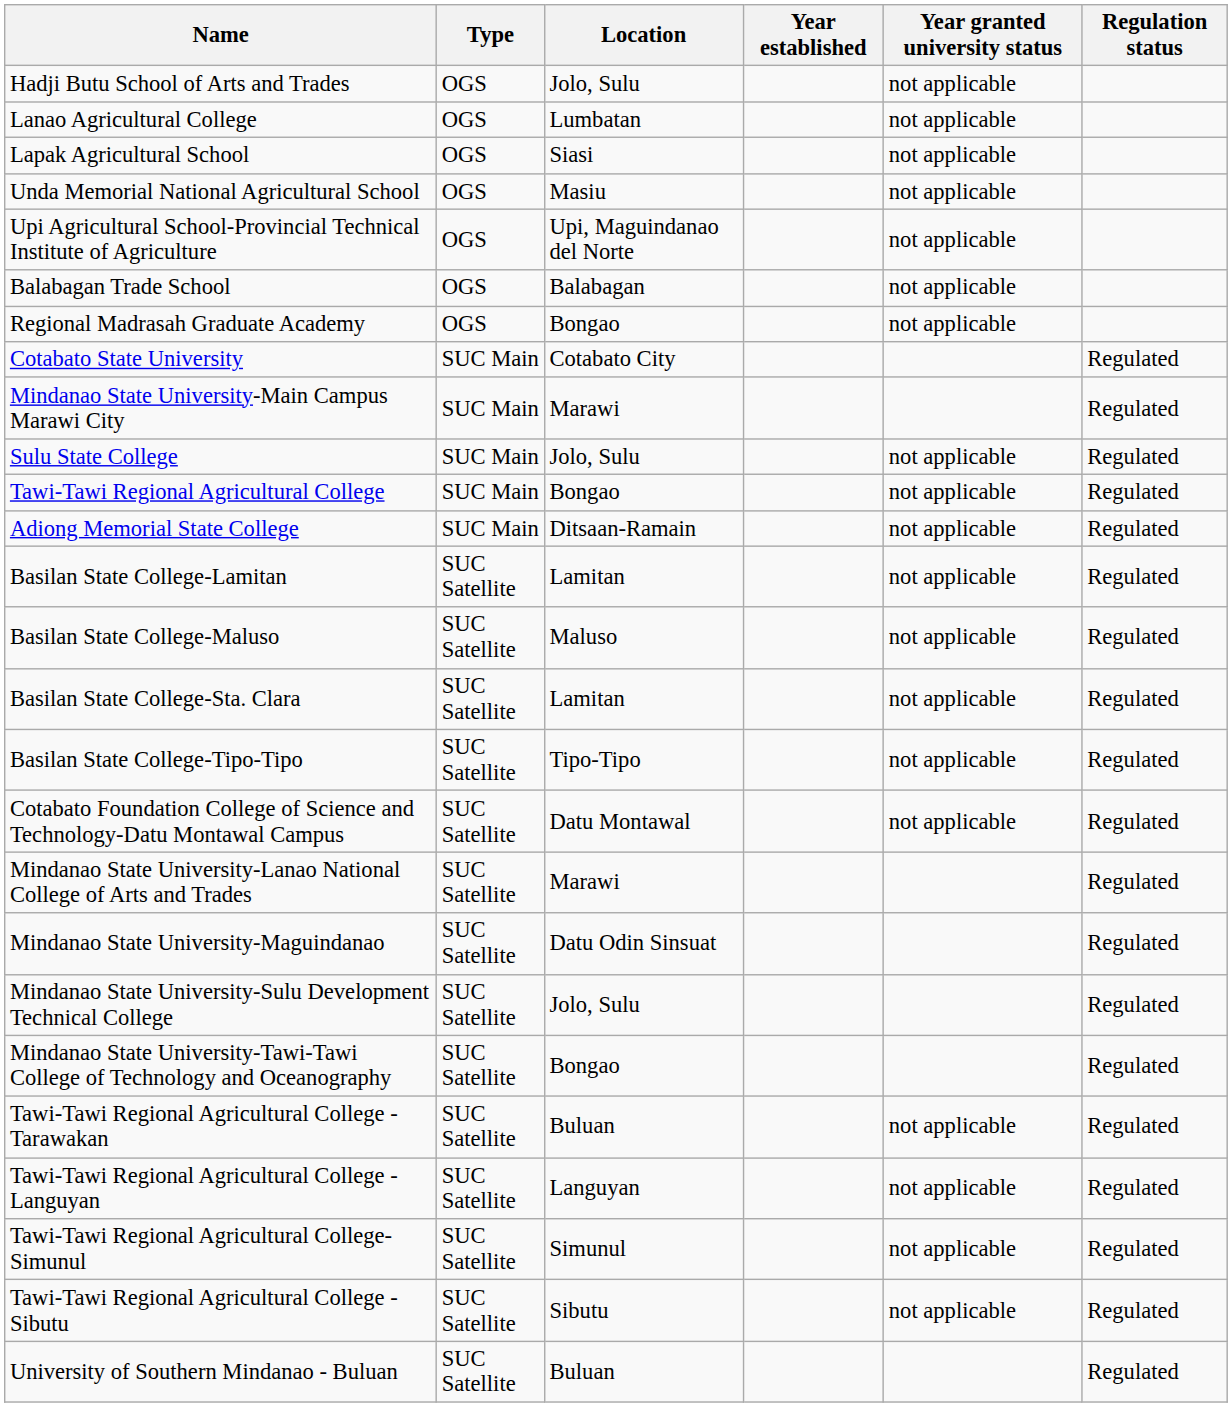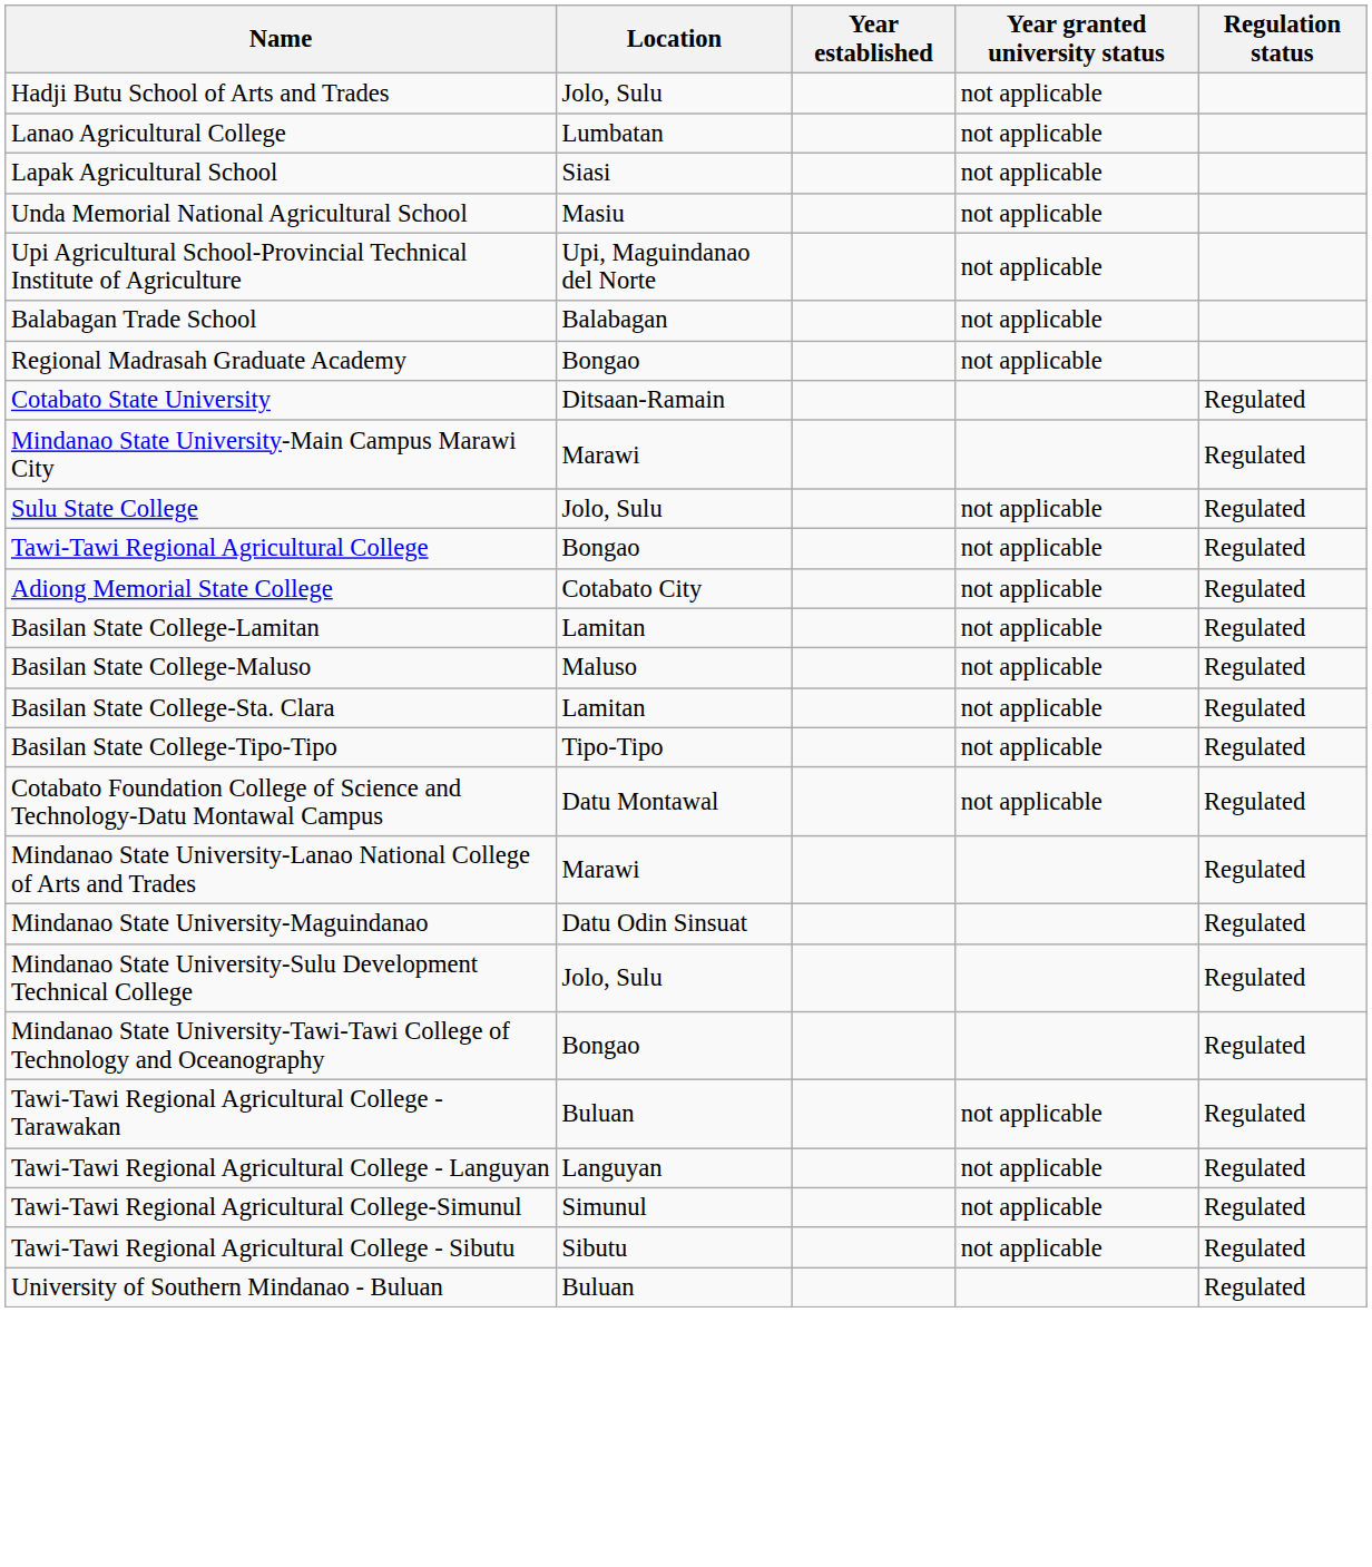 <table class="wikitable sortable static-row-numbers">
 <tr>
 <th>Name</th>
-<th>Type</th>
 <th class="unsortable">Location</th>
 <th>Year established</th>
 <th style="vertical-align:middle;">Year granted university status</th>
 <th style="vertical-align:middle;">Regulation status</th>
 </tr>
 <tr>
 <td>Hadji Butu School of Arts and Trades</td>
-<td>OGS</td>
 <td>Jolo, Sulu</td>
 <td></td>
 <td style="vertical-align:middle;">not applicable</td>
 <td></td>
 </tr>
 <tr>
 <td>Lanao Agricultural College</td>
-<td>OGS</td>
 <td>Lumbatan</td>
 <td></td>
 <td style="vertical-align:middle;">not applicable</td>
 <td></td>
 </tr>
 <tr>
 <td>Lapak Agricultural School</td>
-<td>OGS</td>
 <td>Siasi</td>
 <td></td>
 <td style="vertical-align:middle;">not applicable</td>
 <td></td>
 </tr>
 <tr>
 <td>Unda Memorial National Agricultural School</td>
-<td>OGS</td>
 <td>Masiu</td>
 <td></td>
 <td style="vertical-align:middle;">not applicable</td>
 <td></td>
 </tr>
 <tr>
 <td>Upi Agricultural School-Provincial Technical Institute of Agriculture</td>
-<td>OGS</td>
 <td>Upi, Maguindanao del Norte</td>
 <td></td>
 <td style="vertical-align:middle;">not applicable</td>
 <td></td>
 </tr>
 <tr>
 <td>Balabagan Trade School</td>
-<td>OGS</td>
 <td>Balabagan</td>
 <td></td>
 <td style="vertical-align:middle;">not applicable</td>
 <td></td>
 </tr>
 <tr>
 <td>Regional Madrasah Graduate Academy</td>
-<td>OGS</td>
 <td>Bongao</td>
 <td></td>
 <td style="vertical-align:middle;">not applicable</td>
 <td></td>
 </tr>
 <tr>
 <td><a href='#'>Cotabato State University</a></td>
-<td>SUC Main</td>
-<td>Cotabato City</td>
+<td>Ditsaan-Ramain</td>
 <td></td>
 <td></td>
 <td style="vertical-align:middle;">Regulated</td>
 </tr>
 <tr>
 <td><a href='#'>Mindanao State University</a>-Main Campus Marawi City</td>
-<td>SUC Main</td>
 <td>Marawi</td>
 <td></td>
 <td></td>
 <td style="vertical-align:middle;">Regulated</td>
 </tr>
 <tr>
 <td><a href='#'>Sulu State College</a></td>
-<td>SUC Main</td>
 <td>Jolo, Sulu</td>
 <td></td>
 <td style="vertical-align:middle;">not applicable</td>
 <td style="vertical-align:middle;">Regulated</td>
 </tr>
 <tr>
 <td><a href='#'>Tawi-Tawi Regional Agricultural College</a></td>
-<td>SUC Main</td>
 <td>Bongao</td>
 <td></td>
 <td style="vertical-align:middle;">not applicable</td>
 <td style="vertical-align:middle;">Regulated</td>
 </tr>
 <tr>
 <td><a href='#'>Adiong Memorial State College</a></td>
-<td>SUC Main</td>
-<td>Ditsaan-Ramain</td>
+<td>Cotabato City</td>
 <td></td>
 <td style="vertical-align:middle;">not applicable</td>
 <td style="vertical-align:middle;">Regulated</td>
 </tr>
 <tr>
 <td>Basilan State College-Lamitan</td>
-<td>SUC Satellite</td>
 <td>Lamitan</td>
 <td></td>
 <td style="vertical-align:middle;">not applicable</td>
 <td style="vertical-align:middle;">Regulated</td>
 </tr>
 <tr>
 <td>Basilan State College-Maluso</td>
-<td>SUC Satellite</td>
 <td>Maluso</td>
 <td></td>
 <td style="vertical-align:middle;">not applicable</td>
 <td style="vertical-align:middle;">Regulated</td>
 </tr>
 <tr>
 <td>Basilan State College-Sta. Clara</td>
-<td>SUC Satellite</td>
 <td>Lamitan</td>
 <td></td>
 <td style="vertical-align:middle;">not applicable</td>
 <td style="vertical-align:middle;">Regulated</td>
 </tr>
 <tr>
 <td>Basilan State College-Tipo-Tipo</td>
-<td>SUC Satellite</td>
 <td>Tipo-Tipo</td>
 <td></td>
 <td style="vertical-align:middle;">not applicable</td>
 <td style="vertical-align:middle;">Regulated</td>
 </tr>
 <tr>
 <td>Cotabato Foundation College of Science and Technology-Datu Montawal Campus</td>
-<td>SUC Satellite</td>
 <td>Datu Montawal</td>
 <td></td>
 <td style="vertical-align:middle;">not applicable</td>
 <td style="vertical-align:middle;">Regulated</td>
 </tr>
 <tr>
 <td>Mindanao State University-Lanao National College of Arts and Trades</td>
-<td>SUC Satellite</td>
 <td>Marawi</td>
 <td></td>
 <td></td>
 <td style="vertical-align:middle;">Regulated</td>
 </tr>
 <tr>
 <td>Mindanao State University-Maguindanao</td>
-<td>SUC Satellite</td>
 <td>Datu Odin Sinsuat</td>
 <td></td>
 <td></td>
 <td style="vertical-align:middle;">Regulated</td>
 </tr>
 <tr>
 <td>Mindanao State University-Sulu Development Technical College</td>
-<td>SUC Satellite</td>
 <td>Jolo, Sulu</td>
 <td></td>
 <td></td>
 <td style="vertical-align:middle;">Regulated</td>
 </tr>
 <tr>
 <td>Mindanao State University-Tawi-Tawi College of Technology and Oceanography</td>
-<td>SUC Satellite</td>
 <td>Bongao</td>
 <td></td>
 <td></td>
 <td style="vertical-align:middle;">Regulated</td>
 </tr>
 <tr>
 <td>Tawi-Tawi Regional Agricultural College - Tarawakan</td>
-<td>SUC Satellite</td>
 <td>Buluan</td>
 <td></td>
 <td style="vertical-align:middle;">not applicable</td>
 <td style="vertical-align:middle;">Regulated</td>
 </tr>
 <tr>
 <td>Tawi-Tawi Regional Agricultural College - Languyan</td>
-<td>SUC Satellite</td>
 <td>Languyan</td>
 <td></td>
 <td style="vertical-align:middle;">not applicable</td>
 <td style="vertical-align:middle;">Regulated</td>
 </tr>
 <tr>
 <td>Tawi-Tawi Regional Agricultural College-Simunul</td>
-<td>SUC Satellite</td>
 <td>Simunul</td>
 <td></td>
 <td style="vertical-align:middle;">not applicable</td>
 <td style="vertical-align:middle;">Regulated</td>
 </tr>
 <tr>
 <td>Tawi-Tawi Regional Agricultural College - Sibutu</td>
-<td>SUC Satellite</td>
 <td>Sibutu</td>
 <td></td>
 <td style="vertical-align:middle;">not applicable</td>
 <td style="vertical-align:middle;">Regulated</td>
 </tr>
 <tr>
 <td>University of Southern Mindanao - Buluan</td>
-<td>SUC Satellite</td>
 <td>Buluan</td>
 <td></td>
 <td></td>
 <td style="vertical-align:middle;">Regulated</td>
 </tr>
 </table>
